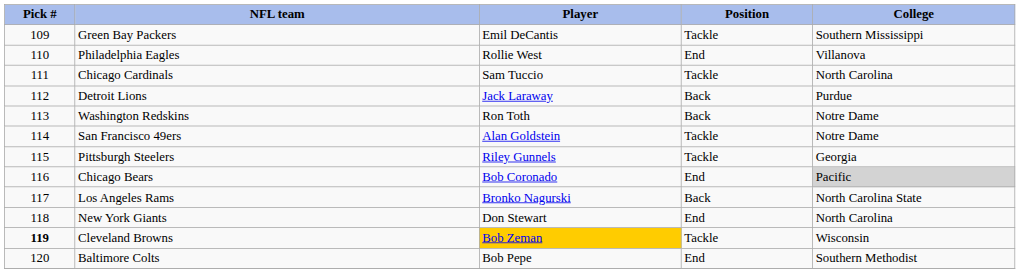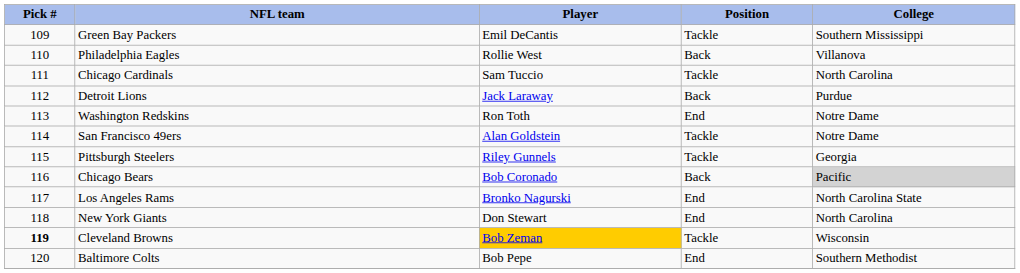 <table class="wikitable sortable sortable" style="width: 100%">
 <tr>
 <th style="background:#A8BDEC;" width=7%>Pick #</th>
 <th width=40% style="background:#A8BDEC;">NFL team</th>
 <th width=20% style="background:#A8BDEC;">Player</th>
 <th width=13% style="background:#A8BDEC;">Position</th>
 <th style="background:#A8BDEC;">College</th>
 </tr>
 <tr>
 <td align=center>109</td>
 <td>Green Bay Packers</td>
 <td>Emil DeCantis</td>
 <td>Tackle</td>
 <td>Southern Mississippi</td>
 </tr>
 <tr>
 <td align=center>110</td>
 <td>Philadelphia Eagles</td>
 <td>Rollie West</td>
-<td>End</td>
+<td>Back</td>
 <td>Villanova</td>
 </tr>
 <tr>
 <td align=center>111</td>
 <td>Chicago Cardinals</td>
 <td>Sam Tuccio</td>
 <td>Tackle</td>
 <td>North Carolina</td>
 </tr>
 <tr>
 <td align=center>112</td>
 <td>Detroit Lions</td>
 <td><a href='#'>Jack Laraway</a></td>
 <td>Back</td>
 <td>Purdue</td>
 </tr>
 <tr>
 <td align=center>113</td>
 <td>Washington Redskins</td>
 <td>Ron Toth</td>
-<td>Back</td>
+<td>End</td>
 <td>Notre Dame</td>
 </tr>
 <tr>
 <td align=center>114</td>
 <td>San Francisco 49ers</td>
 <td><a href='#'>Alan Goldstein</a></td>
 <td>Tackle</td>
 <td>Notre Dame</td>
 </tr>
 <tr>
 <td align=center>115</td>
 <td>Pittsburgh Steelers</td>
 <td><a href='#'>Riley Gunnels</a></td>
 <td>Tackle</td>
 <td>Georgia</td>
 </tr>
 <tr>
 <td align=center>116</td>
 <td>Chicago Bears</td>
 <td><a href='#'>Bob Coronado</a></td>
-<td>End</td>
+<td>Back</td>
 <td style="background: lightgrey;">Pacific</td>
 </tr>
 <tr>
 <td align=center>117</td>
 <td>Los Angeles Rams</td>
 <td><a href='#'>Bronko Nagurski</a></td>
-<td>Back</td>
+<td>End</td>
 <td>North Carolina State</td>
 </tr>
 <tr>
 <td align=center>118</td>
 <td>New York Giants</td>
 <td>Don Stewart</td>
 <td>End</td>
 <td>North Carolina</td>
 </tr>
 <tr>
 <td align=center><strong>119</strong></td>
 <td>Cleveland Browns</td>
 <td bgcolor="#FFCC00"><a href='#'>Bob Zeman</a></td>
 <td>Tackle</td>
 <td>Wisconsin</td>
 </tr>
 <tr>
 <td align=center>120</td>
 <td>Baltimore Colts</td>
 <td>Bob Pepe</td>
 <td>End</td>
 <td>Southern Methodist</td>
 </tr>
 <tr>
 </tr>
 </table>
